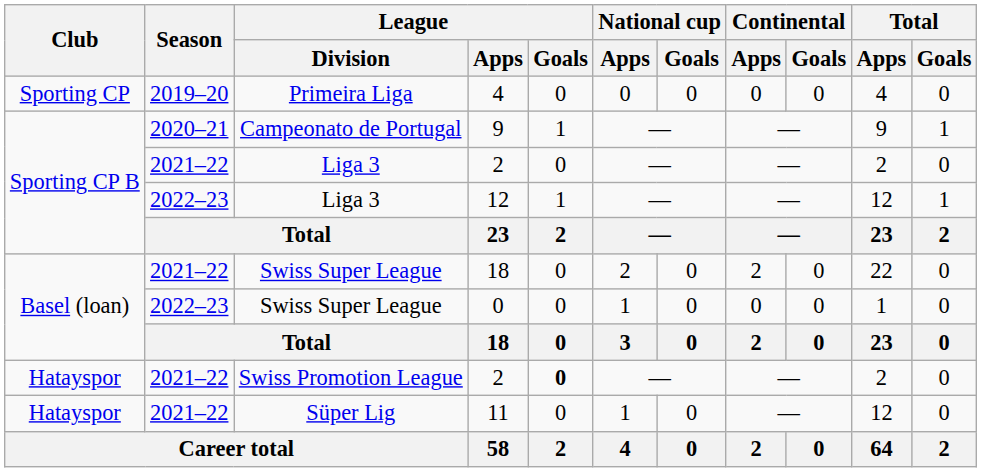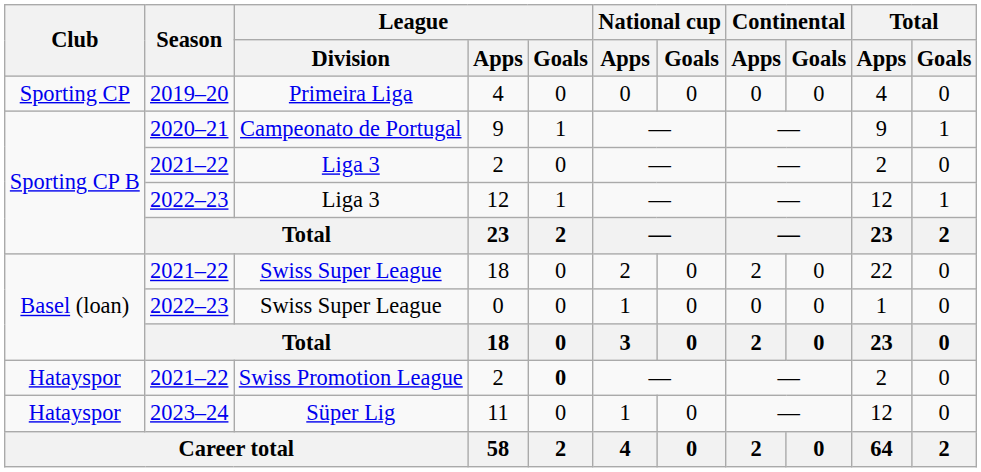 <table class="wikitable" style="text-align: center">
 <tr>
 <th rowspan="2">Club</th>
 <th rowspan="2">Season</th>
 <th colspan="3">League</th>
 <th colspan="2">National cup</th>
 <th colspan="2">Continental</th>
 <th colspan="2">Total</th>
 </tr>
 <tr>
 <th>Division</th>
 <th>Apps</th>
 <th>Goals</th>
 <th>Apps</th>
 <th>Goals</th>
 <th>Apps</th>
 <th>Goals</th>
 <th>Apps</th>
 <th>Goals</th>
 </tr>
 <tr>
 <td><a href='#'>Sporting CP</a></td>
 <td><a href='#'>2019–20</a></td>
 <td><a href='#'>Primeira Liga</a></td>
 <td>4</td>
 <td>0</td>
 <td>0</td>
 <td>0</td>
 <td>0</td>
 <td>0</td>
 <td>4</td>
 <td>0</td>
 </tr>
 <tr>
 <td rowspan="4"><a href='#'>Sporting CP B</a></td>
 <td><a href='#'>2020–21</a></td>
 <td><a href='#'>Campeonato de Portugal</a></td>
 <td>9</td>
 <td>1</td>
 <td colspan="2">—</td>
 <td colspan="2">—</td>
 <td>9</td>
 <td>1</td>
 </tr>
 <tr>
 <td><a href='#'>2021–22</a></td>
 <td><a href='#'>Liga 3</a></td>
 <td>2</td>
 <td>0</td>
 <td colspan="2">—</td>
 <td colspan="2">—</td>
 <td>2</td>
 <td>0</td>
 </tr>
 <tr>
 <td><a href='#'>2022–23</a></td>
 <td>Liga 3</td>
 <td>12</td>
 <td>1</td>
 <td colspan="2">—</td>
 <td colspan="2">—</td>
 <td>12</td>
 <td>1</td>
 </tr>
 <tr>
 <th colspan="2">Total</th>
 <th>23</th>
 <th>2</th>
 <th colspan="2">—</th>
 <th colspan="2">—</th>
 <th>23</th>
 <th>2</th>
 </tr>
 <tr>
 <td rowspan="3"><a href='#'>Basel</a> (loan)</td>
 <td><a href='#'>2021–22</a></td>
 <td><a href='#'>Swiss Super League</a></td>
 <td>18</td>
 <td>0</td>
 <td>2</td>
 <td>0</td>
 <td>2</td>
 <td>0</td>
 <td>22</td>
 <td>0</td>
 </tr>
 <tr>
 <td><a href='#'>2022–23</a></td>
 <td>Swiss Super League</td>
 <td>0</td>
 <td>0</td>
 <td>1</td>
 <td>0</td>
 <td>0</td>
 <td>0</td>
 <td>1</td>
 <td>0</td>
 </tr>
 <tr>
 <th colspan="2">Total</th>
 <th>18</th>
 <th>0</th>
 <th>3</th>
 <th>0</th>
 <th>2</th>
 <th>0</th>
 <th>23</th>
 <th>0</th>
 </tr>
 <tr>
 <td><a href='#'>Hatayspor</a></td>
 <td><a href='#'>2021–22</a></td>
 <td><a href='#'>Swiss Promotion League</a></td>
 <td>2</td>
 <td><strong>0</strong></td>
 <td colspan="2">—</td>
 <td colspan="2">—</td>
 <td>2</td>
 <td>0</td>
 </tr>
 <tr>
 <td><a href='#'>Hatayspor</a></td>
-<td><a href='#'>2021–22</a></td>
+<td><a href='#'>2023–24</a></td>
 <td><a href='#'>Süper Lig</a></td>
 <td>11</td>
 <td>0</td>
 <td>1</td>
 <td>0</td>
 <td colspan="2">—</td>
 <td>12</td>
 <td>0</td>
 </tr>
 <tr>
 <th colspan="3">Career total</th>
 <th>58</th>
 <th>2</th>
 <th>4</th>
 <th>0</th>
 <th>2</th>
 <th>0</th>
 <th>64</th>
 <th>2</th>
 </tr>
 </table>
